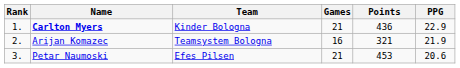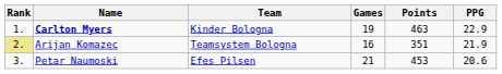 <table | class="wikitable" style="text-align: center;">
 <tr>
 <th>Rank</th>
 <th width=200>Name</th>
 <th width=210>Team</th>
 <th>Games</th>
 <th width=85>Points</th>
 <th width=50>PPG</th>
 </tr>
 <tr>
 <td>1.</td>
 <td align="left"> <strong><a href='#'>Carlton Myers</a></strong></td>
 <td align="left"> <a href='#'>Kinder Bologna</a></td>
-<td>21</td>
-<td>436</td>
+<td>19</td>
+<td>463</td>
 <td>22.9</td>
 </tr>
 <tr>
-<td>2.</td>
+<td style="background: khaki;">2.</td>
 <td align="left"> <a href='#'>Arijan Komazec</a></td>
 <td align="left"> <a href='#'>Teamsystem Bologna</a></td>
 <td>16</td>
-<td>321</td>
+<td>351</td>
 <td>21.9</td>
 </tr>
 <tr>
 <td>3.</td>
 <td align="left"> <a href='#'>Petar Naumoski</a></td>
 <td align="left"> <a href='#'>Efes Pilsen</a></td>
 <td>21</td>
 <td>453</td>
 <td>20.6</td>
 </tr>
 </table>
